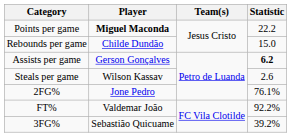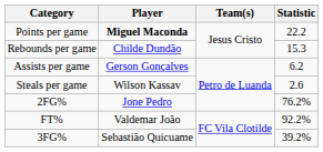 <table class="wikitable" style="text-align:center">
 <tr>
 <th>Category</th>
 <th>Player</th>
 <th>Team(s)</th>
 <th>Statistic</th>
 </tr>
 <tr>
 <td>Points per game</td>
 <td><strong>Miguel Maconda</strong></td>
 <td rowspan=2>Jesus Cristo</td>
 <td style="text-align:center">22.2</td>
 </tr>
 <tr>
 <td>Rebounds per game</td>
 <td><a href='#'>Childe Dundão</a></td>
-<td style="text-align:center">15.0</td>
+<td style="text-align:center">15.3</td>
 </tr>
 <tr>
 <td>Assists per game</td>
 <td><a href='#'>Gerson Gonçalves</a></td>
 <td rowspan=3><a href='#'>Petro de Luanda</a></td>
-<td style="text-align:center"><strong>6.2</strong></td>
+<td style="text-align:center">6.2</td>
 </tr>
 <tr>
 <td>Steals per game</td>
 <td>Wilson Kassav</td>
 <td style="text-align:center">2.6</td>
 </tr>
 <tr>
 <td>2FG%</td>
 <td><a href='#'>Jone Pedro</a></td>
-<td>76.1%</td>
+<td>76.2%</td>
 </tr>
 <tr>
 <td>FT%</td>
 <td>Valdemar João</td>
 <td rowspan=2><a href='#'>FC Vila Clotilde</a></td>
 <td>92.2%</td>
 </tr>
 <tr>
 <td>3FG%</td>
 <td>Sebastião Quicuame</td>
 <td>39.2%</td>
 </tr>
 </table>
